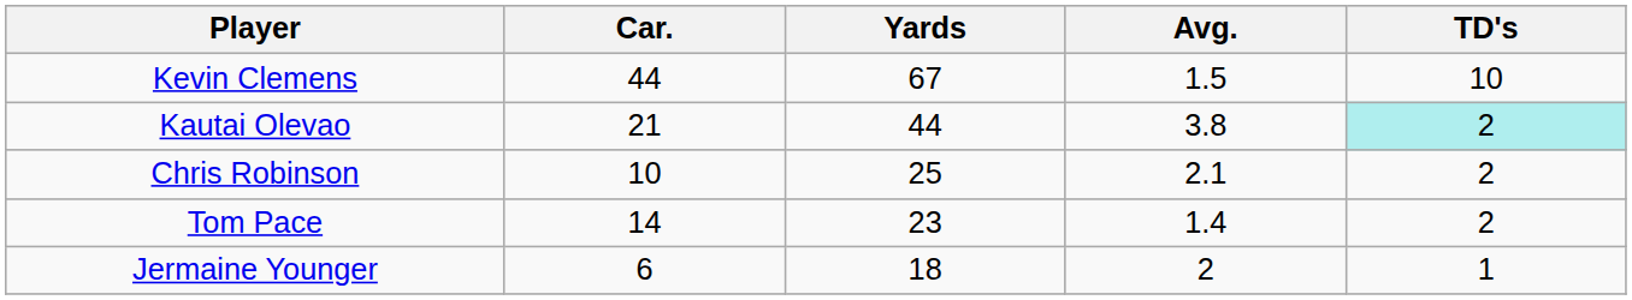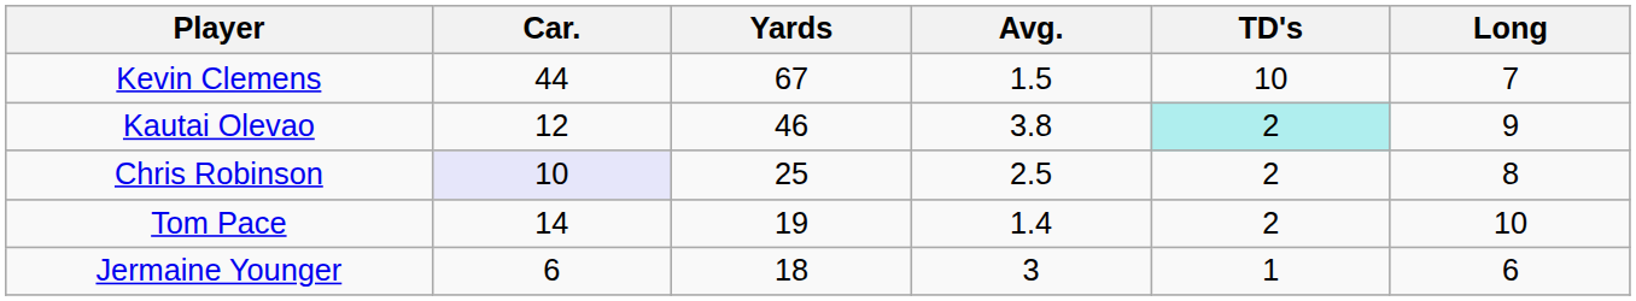 <table class="wikitable sortable">
 <tr>
 <th bgcolor="#DDDDFF" width="16%">Player</th>
 <th bgcolor="#DDDDFF" width="9%">Car.</th>
 <th bgcolor="#DDDDFF" width="9%">Yards</th>
 <th bgcolor="#DDDDFF" width="9%">Avg.</th>
 <th bgcolor="#DDDDFF" width="9%">TD's</th>
+<th bgcolor="#DDDDFF" width="9%">Long</th>
 </tr>
 <tr align="center">
 <td><a href='#'>Kevin Clemens</a></td>
 <td>44</td>
 <td>67</td>
 <td>1.5</td>
 <td>10</td>
+<td>7</td>
 </tr>
 <tr align="center">
 <td><a href='#'>Kautai Olevao</a></td>
-<td>21</td>
-<td>44</td>
+<td>12</td>
+<td>46</td>
 <td>3.8</td>
 <td style="background: paleturquoise;">2</td>
+<td>9</td>
 </tr>
 <tr align="center">
 <td><a href='#'>Chris Robinson</a></td>
-<td>10</td>
+<td style="background: lavender;">10</td>
 <td>25</td>
-<td>2.1</td>
+<td>2.5</td>
 <td>2</td>
+<td>8</td>
 </tr>
 <tr align="center">
 <td><a href='#'>Tom Pace</a></td>
 <td>14</td>
-<td>23</td>
+<td>19</td>
 <td>1.4</td>
 <td>2</td>
+<td>10</td>
 </tr>
 <tr align="center">
 <td><a href='#'>Jermaine Younger</a></td>
 <td>6</td>
 <td>18</td>
-<td>2</td>
+<td>3</td>
 <td>1</td>
+<td>6</td>
 </tr>
 </table>
